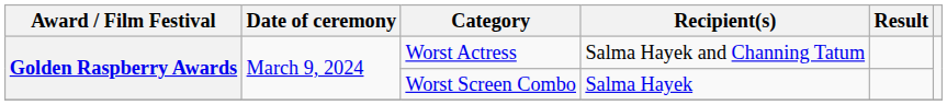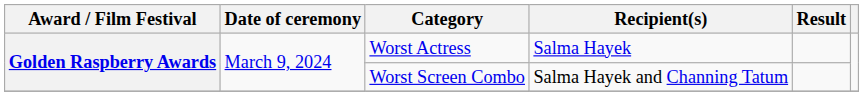 <table class="wikitable sortable plainrowheaders">
 <tr>
 <th scope="col">Award / Film Festival</th>
 <th scope="col">Date of ceremony</th>
 <th scope="col">Category</th>
 <th scope="col">Recipient(s)</th>
 <th scope="col">Result</th>
 <th class="unsortable" scope="col"></th>
 </tr>
 <tr>
 <th rowspan=2 scope="row"><a href='#'>Golden Raspberry Awards</a></th>
 <td rowspan=2><a href='#'>March 9, 2024</a></td>
 <td><a href='#'>Worst Actress</a></td>
-<td>Salma Hayek and <a href='#'>Channing Tatum</a></td>
+<td><a href='#'>Salma Hayek</a></td>
 <td></td>
 <td rowspan=2></td>
 </tr>
 <tr>
 <td><a href='#'>Worst Screen Combo</a></td>
-<td><a href='#'>Salma Hayek</a></td>
+<td>Salma Hayek and <a href='#'>Channing Tatum</a></td>
 <td></td>
 </tr>
 <tr>
 </tr>
 </table>
